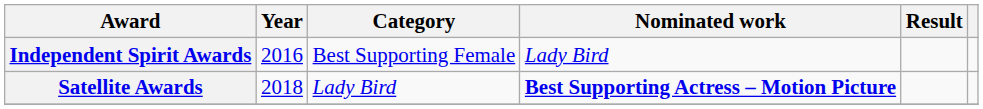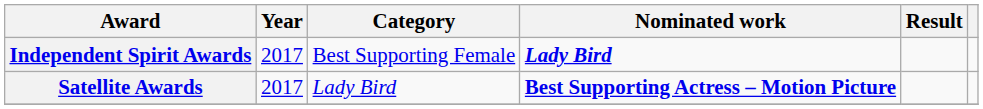 <table class="wikitable sortable plainrowheaders">
 <tr>
 <th>Award</th>
 <th>Year</th>
 <th>Category</th>
 <th>Nominated work</th>
 <th>Result</th>
 <th scope="col" class="unsortable"></th>
 </tr>
 <tr>
 <th scope="row"><a href='#'>Independent Spirit Awards</a></th>
-<td style="text-align:center;"><a href='#'>2016</a></td>
+<td style="text-align:center;"><a href='#'>2017</a></td>
 <td><a href='#'>Best Supporting Female</a></td>
-<td><em><a href='#'>Lady Bird</a></em></td>
+<td><strong><em><a href='#'>Lady Bird</a></em></strong></td>
 <td></td>
 <td></td>
 </tr>
 <tr>
 <th scope="row"><a href='#'>Satellite Awards</a></th>
-<td style="text-align:center;"><a href='#'>2018</a></td>
+<td style="text-align:center;"><a href='#'>2017</a></td>
 <td><em><a href='#'>Lady Bird</a></em></td>
 <td><strong><a href='#'>Best Supporting Actress – Motion Picture</a></strong></td>
 <td></td>
 <td></td>
 </tr>
 <tr>
 </tr>
 </table>
